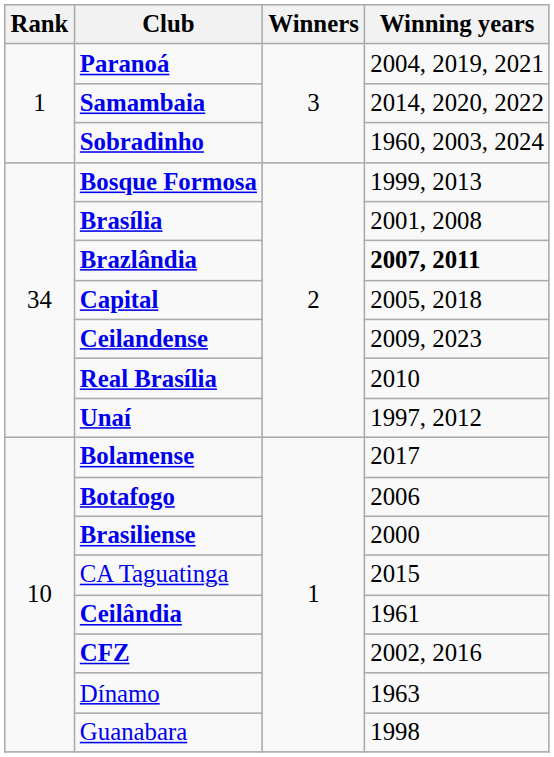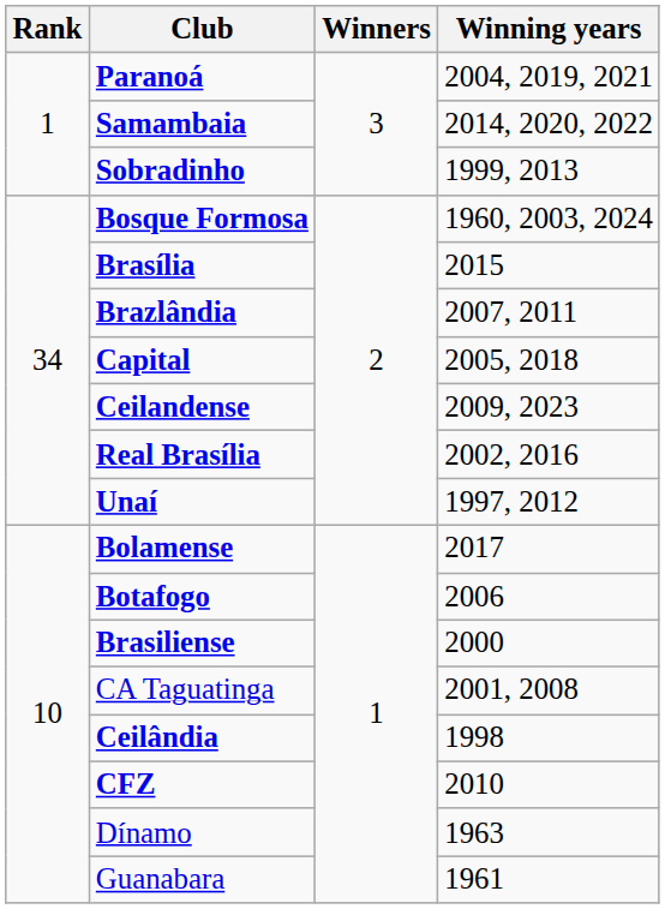 <table class="wikitable sortable">
 <tr>
 <th>Rank</th>
 <th>Club</th>
 <th>Winners</th>
 <th>Winning years</th>
 </tr>
 <tr>
 <td rowspan=3 align="center">1</td>
 <td><strong><a href='#'>Paranoá</a></strong></td>
 <td rowspan=3 align="center">3</td>
 <td>2004, 2019, 2021</td>
 </tr>
 <tr>
 <td><strong><a href='#'>Samambaia</a></strong></td>
 <td>2014, 2020, 2022</td>
 </tr>
 <tr>
 <td><strong><a href='#'>Sobradinho</a></strong></td>
-<td>1960, 2003, 2024</td>
+<td>1999, 2013</td>
 </tr>
 <tr>
 <td rowspan=7 align="center">34</td>
 <td><strong><a href='#'>Bosque Formosa</a></strong></td>
 <td rowspan=7 align="center">2</td>
-<td>1999, 2013</td>
+<td>1960, 2003, 2024</td>
 </tr>
 <tr>
 <td><strong><a href='#'>Brasília</a></strong></td>
-<td>2001, 2008</td>
+<td>2015</td>
 </tr>
 <tr>
 <td><strong><a href='#'>Brazlândia</a></strong></td>
-<td><strong>2007, 2011</strong></td>
+<td>2007, 2011</td>
 </tr>
 <tr>
 <td><strong><a href='#'>Capital</a></strong></td>
 <td>2005, 2018</td>
 </tr>
 <tr>
 <td><strong><a href='#'>Ceilandense</a></strong></td>
 <td>2009, 2023</td>
 </tr>
 <tr>
 <td><strong><a href='#'>Real Brasília</a></strong></td>
-<td>2010</td>
+<td>2002, 2016</td>
 </tr>
 <tr>
 <td><strong><a href='#'>Unaí</a></strong></td>
 <td>1997, 2012</td>
 </tr>
 <tr>
 <td rowspan=8 align="center">10</td>
 <td><strong><a href='#'>Bolamense</a></strong></td>
 <td rowspan=8 align="center">1</td>
 <td>2017</td>
 </tr>
 <tr>
 <td><strong><a href='#'>Botafogo</a></strong></td>
 <td>2006</td>
 </tr>
 <tr>
 <td><strong><a href='#'>Brasiliense</a></strong></td>
 <td>2000</td>
 </tr>
 <tr>
 <td><a href='#'>CA Taguatinga</a></td>
-<td>2015</td>
+<td>2001, 2008</td>
 </tr>
 <tr>
 <td><strong><a href='#'>Ceilândia</a></strong></td>
-<td>1961</td>
+<td>1998</td>
 </tr>
 <tr>
 <td><strong><a href='#'>CFZ</a></strong></td>
-<td>2002, 2016</td>
+<td>2010</td>
 </tr>
 <tr>
 <td><a href='#'>Dínamo</a></td>
 <td>1963</td>
 </tr>
 <tr>
 <td><a href='#'>Guanabara</a></td>
-<td>1998</td>
+<td>1961</td>
 </tr>
 </table>
